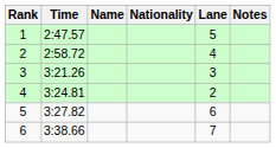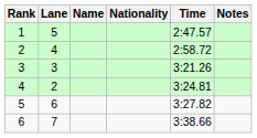 <table class="wikitable sortable" style="text-align:center">
 <tr>
 <th>Rank</th>
-<th>Time</th>
+<th>Lane</th>
 <th>Name</th>
 <th>Nationality</th>
-<th>Lane</th>
+<th>Time</th>
 <th>Notes</th>
 </tr>
 <tr bgcolor=ccffcc>
 <td>1</td>
-<td>2:47.57</td>
+<td>5</td>
 <td align=left></td>
 <td align=left></td>
-<td>5</td>
+<td>2:47.57</td>
 <td><strong></strong> <strong></strong></td>
 </tr>
 <tr bgcolor=ccffcc>
 <td>2</td>
-<td>2:58.72</td>
+<td>4</td>
 <td align=left></td>
 <td align=left></td>
-<td>4</td>
+<td>2:58.72</td>
 <td><strong></strong> <strong></strong></td>
 </tr>
 <tr bgcolor=ccffcc>
 <td>3</td>
-<td>3:21.26</td>
+<td>3</td>
 <td align=left></td>
 <td align=left></td>
-<td>3</td>
+<td>3:21.26</td>
 <td><strong></strong></td>
 </tr>
 <tr bgcolor=ccffcc>
 <td>4</td>
-<td>3:24.81</td>
+<td>2</td>
 <td align=left></td>
 <td align=left></td>
-<td>2</td>
+<td>3:24.81</td>
 <td><strong></strong></td>
 </tr>
 <tr>
 <td>5</td>
-<td>3:27.82</td>
+<td>6</td>
 <td align=left></td>
 <td align=left></td>
-<td>6</td>
+<td>3:27.82</td>
 <td></td>
 </tr>
 <tr>
 <td>6</td>
-<td>3:38.66</td>
+<td>7</td>
 <td align=left></td>
 <td align=left></td>
-<td>7</td>
+<td>3:38.66</td>
 <td></td>
 </tr>
 </table>
